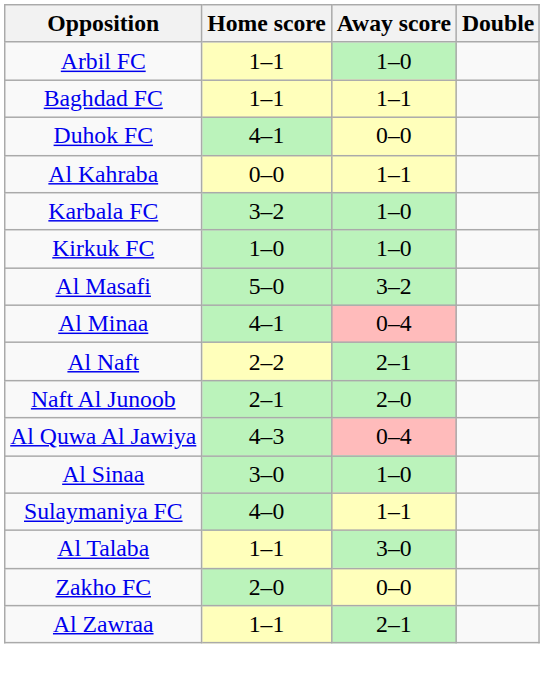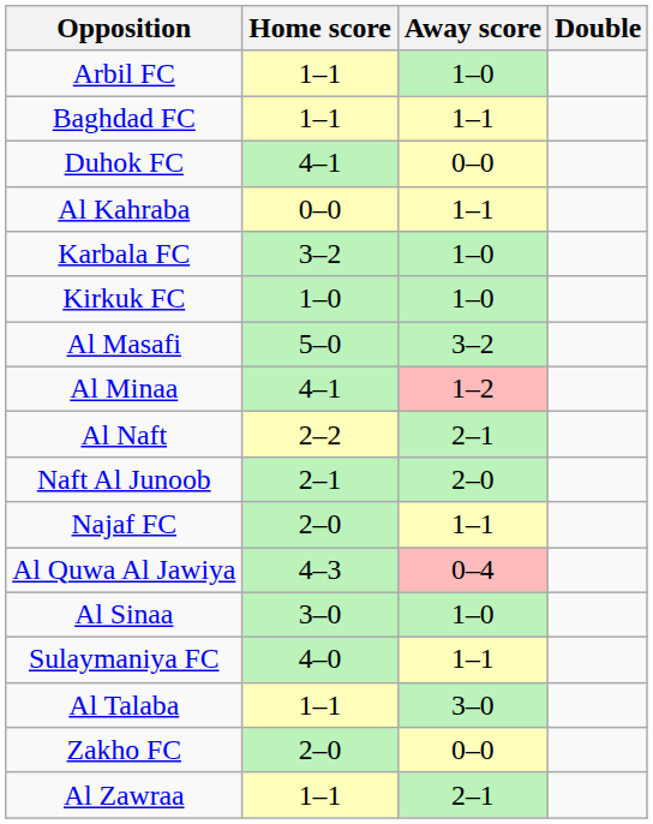 <table class="wikitable" style="text-align: center;">
 <tr>
 <th>Opposition</th>
 <th>Home score</th>
 <th>Away score</th>
 <th>Double</th>
 </tr>
 <tr>
 <td><a href='#'>Arbil FC</a></td>
 <td bgcolor=#FFFFBB>1–1</td>
 <td bgcolor=#BBF3BB>1–0</td>
 <td></td>
 </tr>
 <tr>
 <td><a href='#'>Baghdad FC</a></td>
 <td bgcolor=#FFFFBB>1–1</td>
 <td bgcolor=#FFFFBB>1–1</td>
 <td></td>
 </tr>
 <tr>
 <td><a href='#'>Duhok FC</a></td>
 <td bgcolor=#BBF3BB>4–1</td>
 <td bgcolor=#FFFFBB>0–0</td>
 <td></td>
 </tr>
 <tr>
 <td><a href='#'>Al Kahraba</a></td>
 <td bgcolor=#FFFFBB>0–0</td>
 <td bgcolor=#FFFFBB>1–1</td>
 <td></td>
 </tr>
 <tr>
 <td><a href='#'>Karbala FC</a></td>
 <td bgcolor=#BBF3BB>3–2</td>
 <td bgcolor=#BBF3BB>1–0</td>
 <td></td>
 </tr>
 <tr>
 <td><a href='#'>Kirkuk FC</a></td>
 <td bgcolor=#BBF3BB>1–0</td>
 <td bgcolor=#BBF3BB>1–0</td>
 <td></td>
 </tr>
 <tr>
 <td><a href='#'>Al Masafi</a></td>
 <td bgcolor=#BBF3BB>5–0</td>
 <td bgcolor=#BBF3BB>3–2</td>
 <td></td>
 </tr>
 <tr>
 <td><a href='#'>Al Minaa</a></td>
 <td bgcolor=#BBF3BB>4–1</td>
-<td bgcolor=#FFBBBB>0–4</td>
+<td bgcolor=#FFBBBB>1–2</td>
 <td></td>
 </tr>
 <tr>
 <td><a href='#'>Al Naft</a></td>
 <td bgcolor=#FFFFBB>2–2</td>
 <td bgcolor=#BBF3BB>2–1</td>
 <td></td>
 </tr>
 <tr>
 <td><a href='#'>Naft Al Junoob</a></td>
 <td bgcolor=#BBF3BB>2–1</td>
 <td bgcolor=#BBF3BB>2–0</td>
+<td></td>
+</tr>
+<tr>
+<td><a href='#'>Najaf FC</a></td>
+<td bgcolor=#BBF3BB>2–0</td>
+<td bgcolor=#FFFFBB>1–1</td>
 <td></td>
 </tr>
 <tr>
 <td><a href='#'>Al Quwa Al Jawiya</a></td>
 <td bgcolor=#BBF3BB>4–3</td>
 <td bgcolor=#FFBBBB>0–4</td>
 <td></td>
 </tr>
 <tr>
 <td><a href='#'>Al Sinaa</a></td>
 <td bgcolor=#BBF3BB>3–0</td>
 <td bgcolor=#BBF3BB>1–0</td>
 <td></td>
 </tr>
 <tr>
 <td><a href='#'>Sulaymaniya FC</a></td>
 <td bgcolor=#BBF3BB>4–0</td>
 <td bgcolor=#FFFFBB>1–1</td>
 <td></td>
 </tr>
 <tr>
 <td><a href='#'>Al Talaba</a></td>
 <td bgcolor=#FFFFBB>1–1</td>
 <td bgcolor=#BBF3BB>3–0</td>
 <td></td>
 </tr>
 <tr>
 <td><a href='#'>Zakho FC</a></td>
 <td bgcolor=#BBF3BB>2–0</td>
 <td bgcolor=#FFFFBB>0–0</td>
 <td></td>
 </tr>
 <tr>
 <td><a href='#'>Al Zawraa</a></td>
 <td bgcolor=#FFFFBB>1–1</td>
 <td bgcolor=#BBF3BB>2–1</td>
 <td></td>
 </tr>
 </table>
